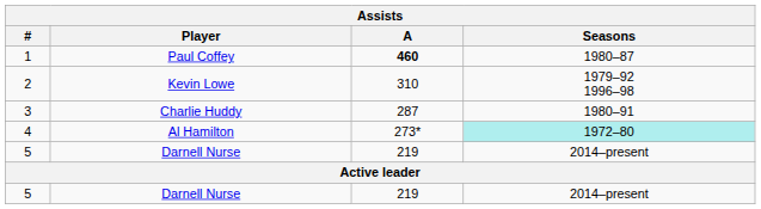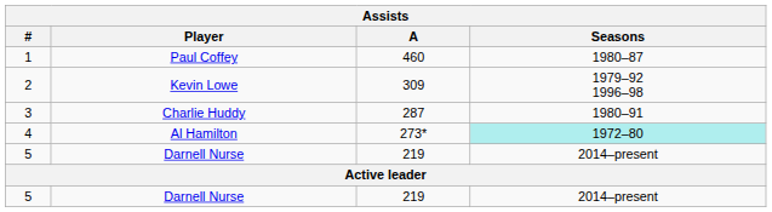 <table class="wikitable" style="text-align: center; font-size: 95%" width="70%">
 <tr>
 <th colspan="4">Assists</th>
 </tr>
 <tr>
 <th>#</th>
 <th>Player</th>
 <th>A</th>
 <th>Seasons</th>
 </tr>
 <tr>
 <td>1</td>
 <td><a href='#'>Paul Coffey</a></td>
-<td><strong>460</strong></td>
+<td>460</td>
 <td>1980–87</td>
 </tr>
 <tr>
 <td>2</td>
 <td><a href='#'>Kevin Lowe</a></td>
-<td>310</td>
+<td>309</td>
 <td>1979–92<br>1996–98</td>
 </tr>
 <tr>
 <td>3</td>
 <td><a href='#'>Charlie Huddy</a></td>
 <td>287</td>
 <td>1980–91</td>
 </tr>
 <tr>
 <td>4</td>
 <td><a href='#'>Al Hamilton</a></td>
 <td>273*</td>
 <td style="background: paleturquoise;">1972–80</td>
 </tr>
 <tr>
 <td>5</td>
 <td><a href='#'>Darnell Nurse</a></td>
 <td>219</td>
 <td>2014–present</td>
 </tr>
 <tr>
 <th colspan="4">Active leader</th>
 </tr>
 <tr>
 <td>5</td>
 <td><a href='#'>Darnell Nurse</a></td>
 <td>219</td>
 <td>2014–present</td>
 </tr>
 </table>
